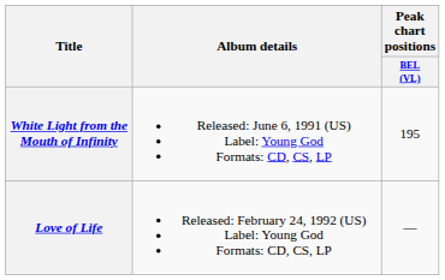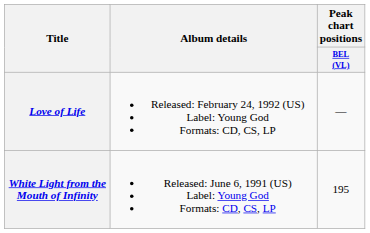 <table class="wikitable plainrowheaders" style="text-align:center;">
 <tr>
 <th scope="col" rowspan="2" style="width:9em;">Title</th>
 <th scope="col" rowspan="2" style="width:18em;">Album details</th>
 <th scope="col" colspan="1">Peak chart positions</th>
 </tr>
 <tr>
 <th style="width:3em;font-size:75%;"><a href='#'>BEL<br>(VL)</a><br></th>
 </tr>
 <tr>
+<th scope="row"><em><a href='#'>Love of Life</a></em></th>
+<td><br><ul><li>Released: February 24, 1992 <span>(US)</span></li><li>Label: Young God</li><li>Formats: CD, CS, LP</li></ul></td>
+<td align="center">—</td>
+</tr>
+<tr>
 <th scope="row"><em><a href='#'>White Light from the Mouth of Infinity</a></em></th>
 <td><br><ul><li>Released: June 6, 1991 <span>(US)</span></li><li>Label: <a href='#'>Young God</a></li><li>Formats: <a href='#'>CD</a>, <a href='#'>CS</a>, <a href='#'>LP</a></li></ul></td>
 <td align="center">195</td>
 </tr>
-<tr>
-<th scope="row"><em><a href='#'>Love of Life</a></em></th>
-<td><br><ul><li>Released: February 24, 1992 <span>(US)</span></li><li>Label: Young God</li><li>Formats: CD, CS, LP</li></ul></td>
-<td align="center">—</td>
-</tr>
 </table>
